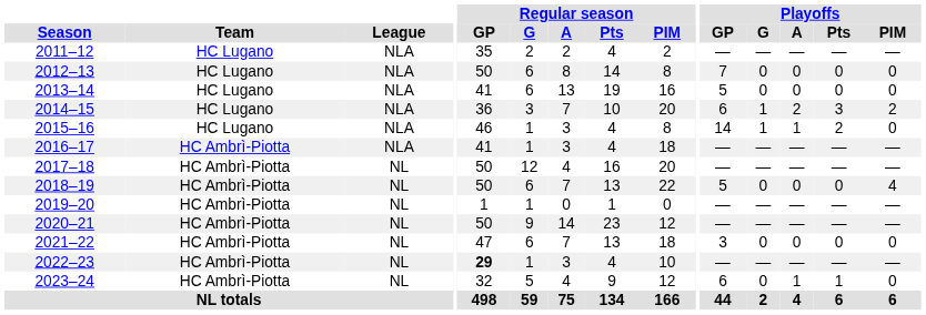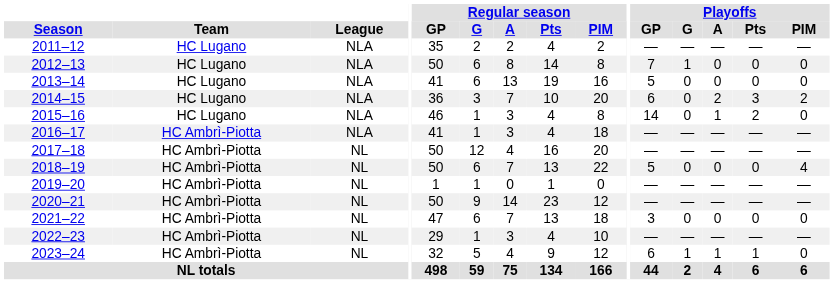 <table border="0" cellpadding="1" cellspacing="0" style="text-align:center; width:60em">
 <tr bgcolor="#e0e0e0">
 <th colspan="3" bgcolor="#ffffff"></th>
 <th rowspan="99" bgcolor="#ffffff"></th>
 <th colspan="5"><a href='#'>Regular season</a></th>
 <th rowspan="99" bgcolor="#ffffff"></th>
 <th colspan="5"><a href='#'>Playoffs</a></th>
 </tr>
 <tr bgcolor="#e0e0e0">
 <th><a href='#'>Season</a></th>
 <th>Team</th>
 <th>League</th>
 <th>GP</th>
 <th><a href='#'>G</a></th>
 <th><a href='#'>A</a></th>
 <th><a href='#'>Pts</a></th>
 <th><a href='#'>PIM</a></th>
 <th>GP</th>
 <th>G</th>
 <th>A</th>
 <th>Pts</th>
 <th>PIM</th>
 </tr>
 <tr>
 <td><a href='#'>2011–12</a></td>
 <td><a href='#'>HC Lugano</a></td>
 <td>NLA</td>
 <td>35</td>
 <td>2</td>
 <td>2</td>
 <td>4</td>
 <td>2</td>
 <td>—</td>
 <td>—</td>
 <td>—</td>
 <td>—</td>
 <td>—</td>
 </tr>
 <tr bgcolor="#f0f0f0">
 <td><a href='#'>2012–13</a></td>
 <td>HC Lugano</td>
 <td>NLA</td>
 <td>50</td>
 <td>6</td>
 <td>8</td>
 <td>14</td>
 <td>8</td>
 <td>7</td>
-<td>0</td>
+<td>1</td>
 <td>0</td>
 <td>0</td>
 <td>0</td>
 </tr>
 <tr>
 <td><a href='#'>2013–14</a></td>
 <td>HC Lugano</td>
 <td>NLA</td>
 <td>41</td>
 <td>6</td>
 <td>13</td>
 <td>19</td>
 <td>16</td>
 <td>5</td>
 <td>0</td>
 <td>0</td>
 <td>0</td>
 <td>0</td>
 </tr>
 <tr bgcolor="#f0f0f0">
 <td><a href='#'>2014–15</a></td>
 <td>HC Lugano</td>
 <td>NLA</td>
 <td>36</td>
 <td>3</td>
 <td>7</td>
 <td>10</td>
 <td>20</td>
 <td>6</td>
-<td>1</td>
+<td>0</td>
 <td>2</td>
 <td>3</td>
 <td>2</td>
 </tr>
 <tr>
 <td><a href='#'>2015–16</a></td>
 <td>HC Lugano</td>
 <td>NLA</td>
 <td>46</td>
 <td>1</td>
 <td>3</td>
 <td>4</td>
 <td>8</td>
 <td>14</td>
-<td>1</td>
+<td>0</td>
 <td>1</td>
 <td>2</td>
 <td>0</td>
 </tr>
 <tr bgcolor="#f0f0f0">
 <td><a href='#'>2016–17</a></td>
 <td><a href='#'>HC Ambrì-Piotta</a></td>
 <td>NLA</td>
 <td>41</td>
 <td>1</td>
 <td>3</td>
 <td>4</td>
 <td>18</td>
 <td>—</td>
 <td>—</td>
 <td>—</td>
 <td>—</td>
 <td>—</td>
 </tr>
 <tr>
 <td><a href='#'>2017–18</a></td>
 <td>HC Ambrì-Piotta</td>
 <td>NL</td>
 <td>50</td>
 <td>12</td>
 <td>4</td>
 <td>16</td>
 <td>20</td>
 <td>—</td>
 <td>—</td>
 <td>—</td>
 <td>—</td>
 <td>—</td>
 </tr>
 <tr bgcolor="#f0f0f0">
 <td><a href='#'>2018–19</a></td>
 <td>HC Ambrì-Piotta</td>
 <td>NL</td>
 <td>50</td>
 <td>6</td>
 <td>7</td>
 <td>13</td>
 <td>22</td>
 <td>5</td>
 <td>0</td>
 <td>0</td>
 <td>0</td>
 <td>4</td>
 </tr>
 <tr>
 <td><a href='#'>2019–20</a></td>
 <td>HC Ambrì-Piotta</td>
 <td>NL</td>
 <td>1</td>
 <td>1</td>
 <td>0</td>
 <td>1</td>
 <td>0</td>
 <td>—</td>
 <td>—</td>
 <td>—</td>
 <td>—</td>
 <td>—</td>
 </tr>
 <tr bgcolor="#f0f0f0">
 <td><a href='#'>2020–21</a></td>
 <td>HC Ambrì-Piotta</td>
 <td>NL</td>
 <td>50</td>
 <td>9</td>
 <td>14</td>
 <td>23</td>
 <td>12</td>
 <td>—</td>
 <td>—</td>
 <td>—</td>
 <td>—</td>
 <td>—</td>
 </tr>
 <tr>
 <td><a href='#'>2021–22</a></td>
 <td>HC Ambrì-Piotta</td>
 <td>NL</td>
 <td>47</td>
 <td>6</td>
 <td>7</td>
 <td>13</td>
 <td>18</td>
 <td>3</td>
 <td>0</td>
 <td>0</td>
 <td>0</td>
 <td>0</td>
 </tr>
 <tr bgcolor="#f0f0f0">
 <td><a href='#'>2022–23</a></td>
 <td>HC Ambrì-Piotta</td>
 <td>NL</td>
-<td><strong>29</strong></td>
+<td>29</td>
 <td>1</td>
 <td>3</td>
 <td>4</td>
 <td>10</td>
 <td>—</td>
 <td>—</td>
 <td>—</td>
 <td>—</td>
 <td>—</td>
 </tr>
 <tr>
 <td><a href='#'>2023–24</a></td>
 <td>HC Ambrì-Piotta</td>
 <td>NL</td>
 <td>32</td>
 <td>5</td>
 <td>4</td>
 <td>9</td>
 <td>12</td>
 <td>6</td>
-<td>0</td>
+<td>1</td>
 <td>1</td>
 <td>1</td>
 <td>0</td>
 </tr>
 <tr bgcolor="#e0e0e0">
 <th colspan="3">NL totals</th>
 <th>498</th>
 <th>59</th>
 <th>75</th>
 <th>134</th>
 <th>166</th>
 <th>44</th>
 <th>2</th>
 <th>4</th>
 <th>6</th>
 <th>6</th>
 </tr>
 </table>
